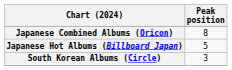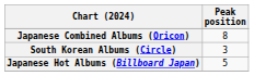 <table class="wikitable sortable plainrowheaders" style="text-align:center">
 <tr>
 <th scope="col">Chart (2024)</th>
 <th scope="col">Peak<br>position</th>
 </tr>
 <tr>
 </tr>
 <tr>
 <th scope="row">Japanese Combined Albums (<a href='#'>Oricon</a>)</th>
 <td>8</td>
 </tr>
 <tr>
+<th scope="row">South Korean Albums (<a href='#'>Circle</a>)</th>
+<td>3</td>
+</tr>
+<tr>
 <th scope="row">Japanese Hot Albums (<em><a href='#'>Billboard Japan</a></em>)</th>
 <td>5</td>
 </tr>
 <tr>
-<th scope="row">South Korean Albums (<a href='#'>Circle</a>)</th>
-<td>3</td>
-</tr>
-<tr>
 </tr>
 </table>
